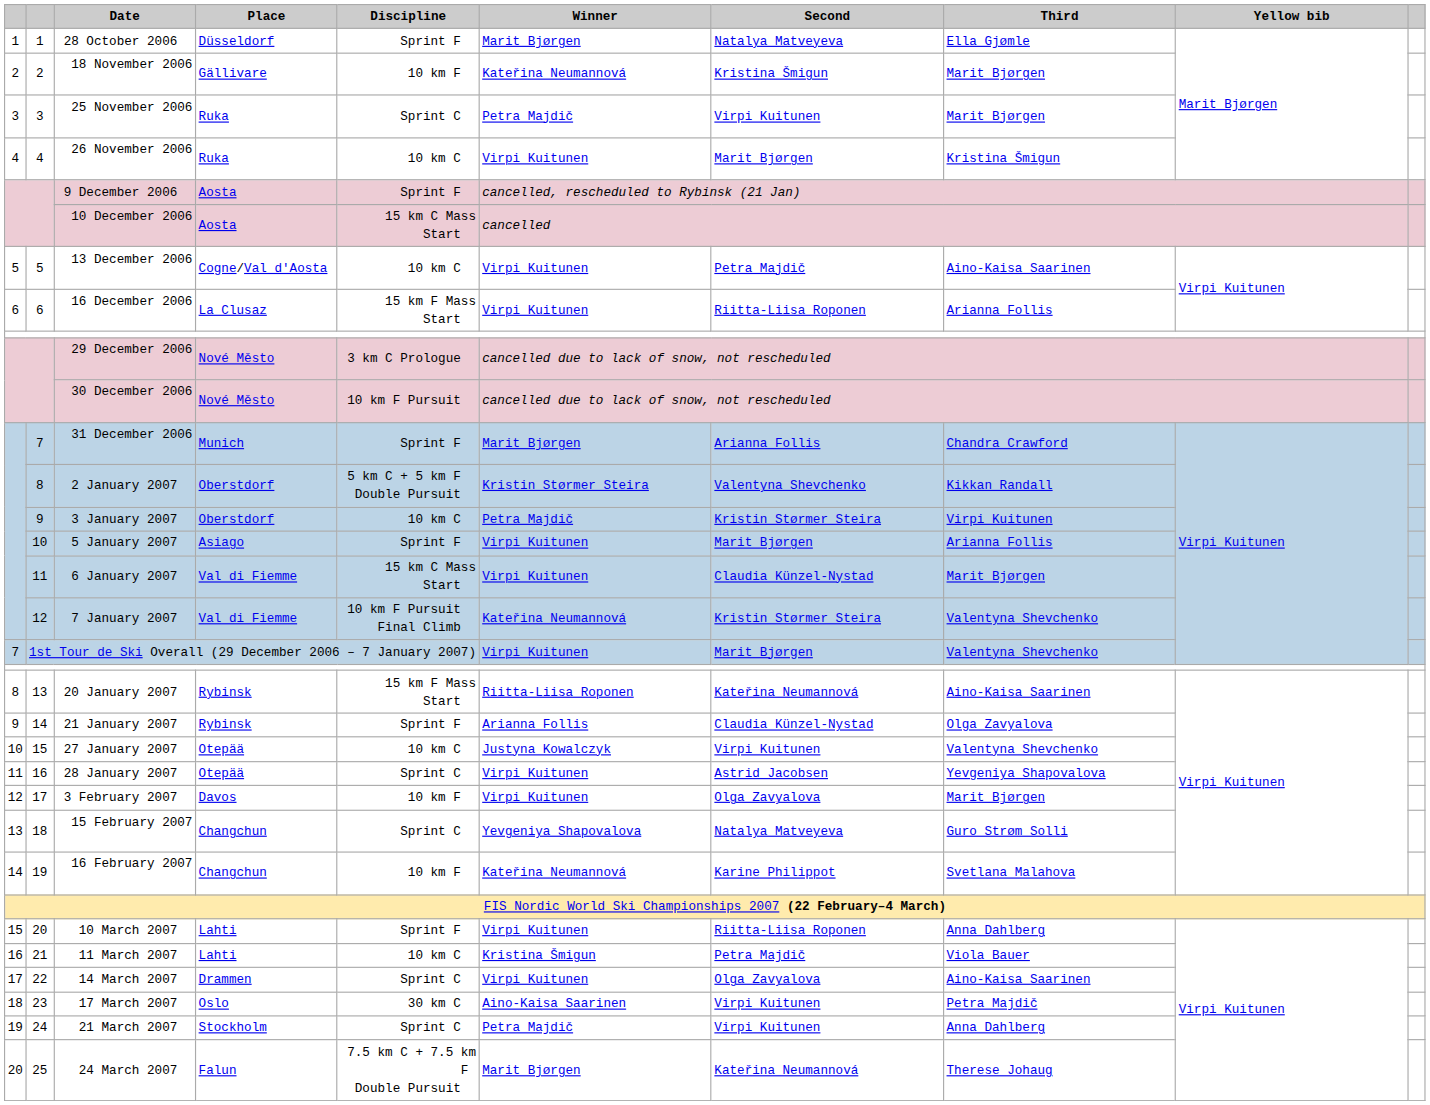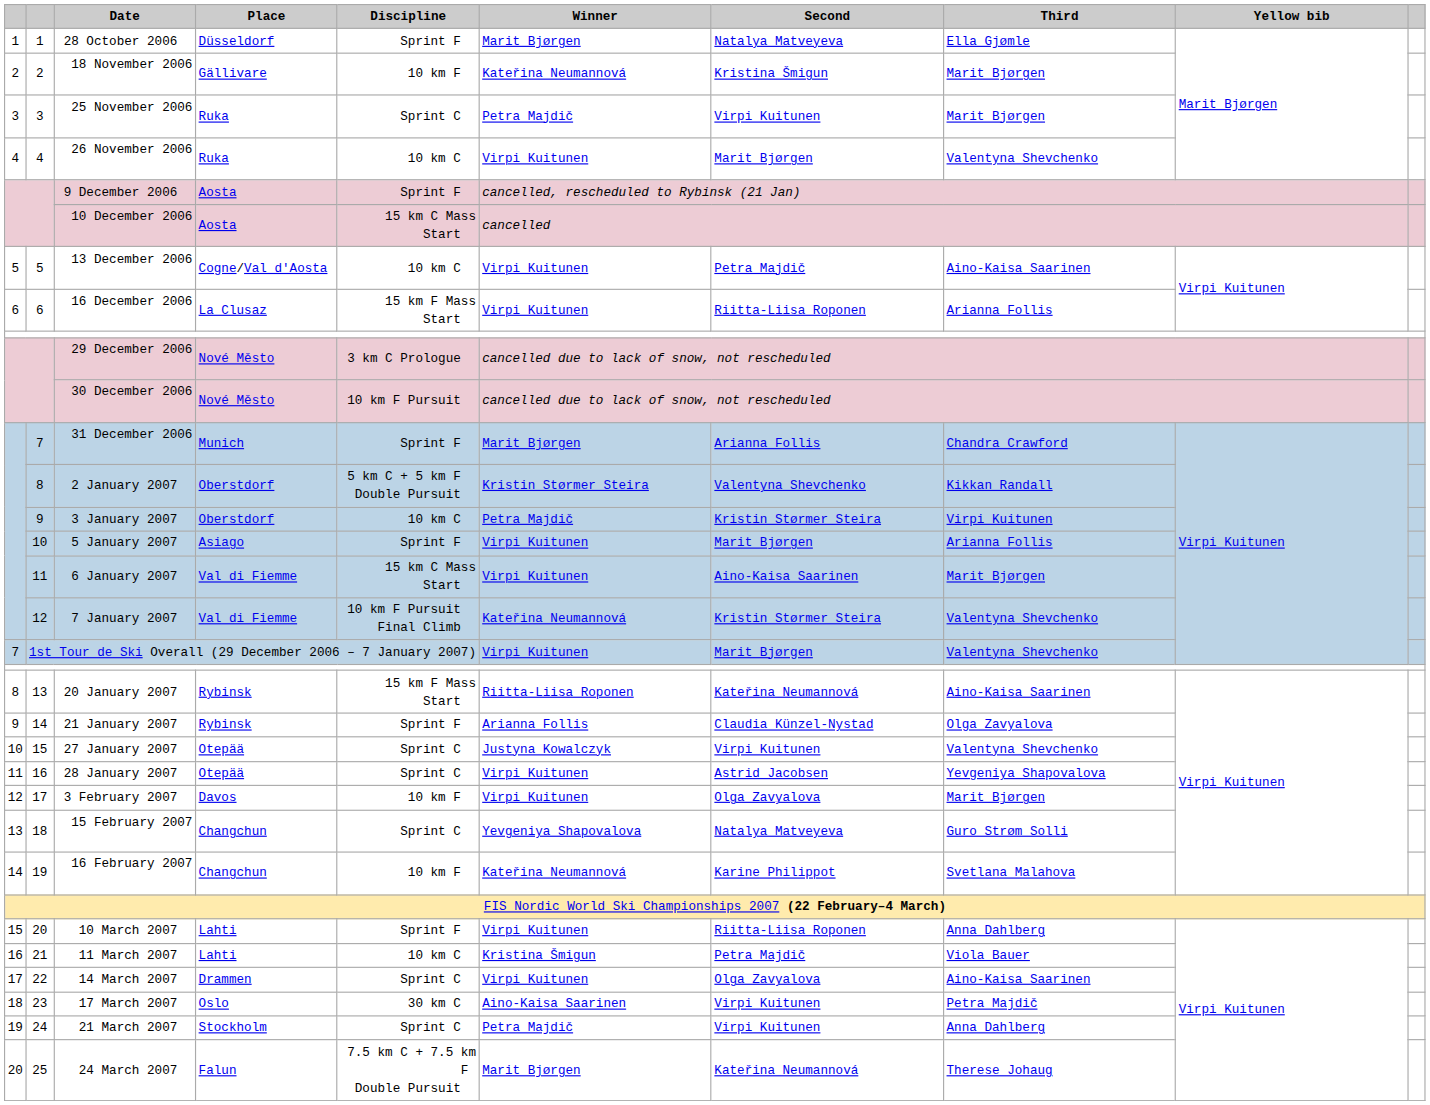 <table class="wikitable plainrowheaders" style="background:#fff; font-size:86%; line-height:16px; border:grey solid 1px; border-collapse:collapse;">
 <tr style="background:#ccc; text-align:center;">
 <th scope="col" style="background:#ccc; width=20 px;"></th>
 <th scope="col" style="background:#ccc; width=30 px;"></th>
 <th scope="col" style="background:#ccc; width:120px;">Date</th>
 <th scope="col" style="background:#ccc; width:120px;">Place</th>
 <th scope="col" style="background:#ccc; width:120px;">Discipline</th>
 <th scope="col" style="background:#ccc; width:200px;">Winner</th>
 <th scope="col" style="background:#ccc; width:200px;">Second</th>
 <th scope="col" style="background:#ccc; width:200px;">Third</th>
 <th scope="col" style="background:#ccc; width:200px;">Yellow bib</th>
 <th scope="col" style="background:#ccc; width:10px;"></th>
 </tr>
 <tr>
 <td align=center>1</td>
 <td align=center>1</td>
 <td align=right>28 October 2006  </td>
 <td> <a href='#'>Düsseldorf</a></td>
 <td align=right>Sprint F  </td>
 <td> <a href='#'>Marit Bjørgen</a></td>
 <td> <a href='#'>Natalya Matveyeva</a></td>
 <td> <a href='#'>Ella Gjømle</a></td>
 <td rowspan=4> <a href='#'>Marit Bjørgen</a></td>
 <td></td>
 </tr>
 <tr>
 <td align=center>2</td>
 <td align=center>2</td>
 <td align=right>18 November 2006  </td>
 <td> <a href='#'>Gällivare</a></td>
 <td align=right>10 km F  </td>
 <td> <a href='#'>Kateřina Neumannová</a></td>
 <td> <a href='#'>Kristina Šmigun</a></td>
 <td> <a href='#'>Marit Bjørgen</a></td>
 <td></td>
 </tr>
 <tr>
 <td align=center>3</td>
 <td align=center>3</td>
 <td align=right>25 November 2006  </td>
 <td> <a href='#'>Ruka</a></td>
 <td align=right>Sprint C  </td>
 <td> <a href='#'>Petra Majdič</a></td>
 <td> <a href='#'>Virpi Kuitunen</a></td>
 <td> <a href='#'>Marit Bjørgen</a></td>
 <td></td>
 </tr>
 <tr>
 <td align=center>4</td>
 <td align=center>4</td>
 <td align=right>26 November 2006  </td>
 <td> <a href='#'>Ruka</a></td>
 <td align=right>10 km C  </td>
 <td> <a href='#'>Virpi Kuitunen</a></td>
 <td> <a href='#'>Marit Bjørgen</a></td>
-<td> <a href='#'>Kristina Šmigun</a></td>
+<td> <a href='#'>Valentyna Shevchenko</a></td>
 <td></td>
 </tr>
 <tr bgcolor=#EDCCD5>
 <td colspan=2 rowspan=2></td>
 <td align=right>9 December 2006  </td>
 <td> <a href='#'>Aosta</a></td>
 <td align=right>Sprint F  </td>
 <td colspan=4><em>cancelled, rescheduled to Rybinsk (21 Jan)</em></td>
 <td></td>
 </tr>
 <tr bgcolor=#EDCCD5>
 <td align=right>10 December 2006  </td>
 <td> <a href='#'>Aosta</a></td>
 <td align=right>15 km C Mass Start  </td>
 <td colspan=4><em>cancelled</em></td>
 <td></td>
 </tr>
 <tr>
 <td align=center>5</td>
 <td align=center>5</td>
 <td align=right>13 December 2006  </td>
 <td> <a href='#'>Cogne</a>/<a href='#'>Val d'Aosta</a></td>
 <td align=right>10 km C  </td>
 <td> <a href='#'>Virpi Kuitunen</a></td>
 <td> <a href='#'>Petra Majdič</a></td>
 <td> <a href='#'>Aino-Kaisa Saarinen</a></td>
 <td rowspan=2> <a href='#'>Virpi Kuitunen</a></td>
 <td></td>
 </tr>
 <tr>
 <td align=center>6</td>
 <td align=center>6</td>
 <td align=right>16 December 2006  </td>
 <td> <a href='#'>La Clusaz</a></td>
 <td align=right>15 km F Mass Start  </td>
 <td> <a href='#'>Virpi Kuitunen</a></td>
 <td> <a href='#'>Riitta-Liisa Roponen</a></td>
 <td> <a href='#'>Arianna Follis</a></td>
 <td></td>
 </tr>
 <tr>
 <td colspan=10></td>
 </tr>
 <tr bgcolor=#EDCCD5>
 <td colspan=2 rowspan=2></td>
 <td align=right>29 December 2006  </td>
 <td> <a href='#'>Nové Město</a></td>
 <td align=right>3 km C Prologue  </td>
 <td colspan=4><em>cancelled due to lack of snow, not rescheduled</em></td>
 <td></td>
 </tr>
 <tr bgcolor=#EDCCD5>
 <td align=right>30 December 2006  </td>
 <td> <a href='#'>Nové Město</a></td>
 <td align=right>10 km F Pursuit  </td>
 <td colspan=4><em>cancelled due to lack of snow, not rescheduled</em></td>
 <td></td>
 </tr>
 <tr bgcolor=#BCD4E6>
 <td align=center rowspan=6></td>
 <td align=center>7</td>
 <td align=right>31 December 2006  </td>
 <td> <a href='#'>Munich</a></td>
 <td align=right>Sprint F  </td>
 <td> <a href='#'>Marit Bjørgen</a></td>
 <td> <a href='#'>Arianna Follis</a></td>
 <td> <a href='#'>Chandra Crawford</a></td>
 <td rowspan=7> <a href='#'>Virpi Kuitunen</a></td>
 <td></td>
 </tr>
 <tr bgcolor=#BCD4E6>
 <td align=center>8</td>
 <td align=right>2 January 2007  </td>
 <td> <a href='#'>Oberstdorf</a></td>
 <td align=right>5 km C + 5 km F  <br>Double Pursuit  </td>
 <td> <a href='#'>Kristin Størmer Steira</a></td>
 <td> <a href='#'>Valentyna Shevchenko</a></td>
 <td> <a href='#'>Kikkan Randall</a></td>
 <td></td>
 </tr>
 <tr bgcolor=#BCD4E6>
 <td align=center>9</td>
 <td align=right>3 January 2007  </td>
 <td> <a href='#'>Oberstdorf</a></td>
 <td align=right>10 km C  </td>
 <td> <a href='#'>Petra Majdič</a></td>
 <td> <a href='#'>Kristin Størmer Steira</a></td>
 <td> <a href='#'>Virpi Kuitunen</a></td>
 <td></td>
 </tr>
 <tr bgcolor=#BCD4E6>
 <td align=center>10</td>
 <td align=right>5 January 2007  </td>
 <td> <a href='#'>Asiago</a></td>
 <td align=right>Sprint F  </td>
 <td> <a href='#'>Virpi Kuitunen</a></td>
 <td> <a href='#'>Marit Bjørgen</a></td>
 <td> <a href='#'>Arianna Follis</a></td>
 <td></td>
 </tr>
 <tr bgcolor=#BCD4E6>
 <td align=center>11</td>
 <td align=right>6 January 2007  </td>
 <td> <a href='#'>Val di Fiemme</a></td>
 <td align=right>15 km C Mass Start  </td>
 <td> <a href='#'>Virpi Kuitunen</a></td>
-<td> <a href='#'>Claudia Künzel-Nystad</a></td>
+<td> <a href='#'>Aino-Kaisa Saarinen</a></td>
 <td> <a href='#'>Marit Bjørgen</a></td>
 <td></td>
 </tr>
 <tr bgcolor=#BCD4E6>
 <td align=center>12</td>
 <td align=right>7 January 2007  </td>
 <td> <a href='#'>Val di Fiemme</a></td>
 <td align=right>10 km F Pursuit  <br>Final Climb  </td>
 <td> <a href='#'>Kateřina Neumannová</a></td>
 <td> <a href='#'>Kristin Størmer Steira</a></td>
 <td> <a href='#'>Valentyna Shevchenko</a></td>
 <td></td>
 </tr>
 <tr bgcolor=#BCD4E6>
 <td align=center>7</td>
 <td colspan=4 align=center><a href='#'>1st Tour de Ski</a> Overall (29 December 2006 – 7 January 2007)</td>
 <td> <a href='#'>Virpi Kuitunen</a></td>
 <td> <a href='#'>Marit Bjørgen</a></td>
 <td> <a href='#'>Valentyna Shevchenko</a></td>
 <td></td>
 </tr>
 <tr>
 <td colspan=10></td>
 </tr>
 <tr>
 <td align=center>8</td>
 <td align=center>13</td>
 <td align=right>20 January 2007  </td>
 <td> <a href='#'>Rybinsk</a></td>
 <td align=right>15 km F Mass Start  </td>
 <td> <a href='#'>Riitta-Liisa Roponen</a></td>
 <td> <a href='#'>Kateřina Neumannová</a></td>
 <td> <a href='#'>Aino-Kaisa Saarinen</a></td>
 <td rowspan=7> <a href='#'>Virpi Kuitunen</a></td>
 <td></td>
 </tr>
 <tr>
 <td align=center>9</td>
 <td align=center>14</td>
 <td align=right>21 January 2007  </td>
 <td> <a href='#'>Rybinsk</a></td>
 <td align=right>Sprint F  </td>
 <td> <a href='#'>Arianna Follis</a></td>
 <td> <a href='#'>Claudia Künzel-Nystad</a></td>
 <td> <a href='#'>Olga Zavyalova</a></td>
 <td></td>
 </tr>
 <tr>
 <td align=center>10</td>
 <td align=center>15</td>
 <td align=right>27 January 2007  </td>
 <td> <a href='#'>Otepää</a></td>
-<td align=right>10 km C  </td>
+<td align=right>Sprint C  </td>
 <td> <a href='#'>Justyna Kowalczyk</a></td>
 <td> <a href='#'>Virpi Kuitunen</a></td>
 <td> <a href='#'>Valentyna Shevchenko</a></td>
 <td></td>
 </tr>
 <tr>
 <td align=center>11</td>
 <td align=center>16</td>
 <td align=right>28 January 2007  </td>
 <td> <a href='#'>Otepää</a></td>
 <td align=right>Sprint C  </td>
 <td> <a href='#'>Virpi Kuitunen</a></td>
 <td> <a href='#'>Astrid Jacobsen</a></td>
 <td> <a href='#'>Yevgeniya Shapovalova</a></td>
 <td></td>
 </tr>
 <tr>
 <td align=center>12</td>
 <td align=center>17</td>
 <td align=right>3 February 2007  </td>
 <td> <a href='#'>Davos</a></td>
 <td align=right>10 km F  </td>
 <td> <a href='#'>Virpi Kuitunen</a></td>
 <td> <a href='#'>Olga Zavyalova</a></td>
 <td> <a href='#'>Marit Bjørgen</a></td>
 <td></td>
 </tr>
 <tr>
 <td align=center>13</td>
 <td align=center>18</td>
 <td align=right>15 February 2007  </td>
 <td> <a href='#'>Changchun</a></td>
 <td align=right>Sprint C  </td>
 <td> <a href='#'>Yevgeniya Shapovalova</a></td>
 <td> <a href='#'>Natalya Matveyeva</a></td>
 <td> <a href='#'>Guro Strøm Solli</a></td>
 <td></td>
 </tr>
 <tr>
 <td align=center>14</td>
 <td align=center>19</td>
 <td align=right>16 February 2007  </td>
 <td> <a href='#'>Changchun</a></td>
 <td align=right>10 km F  </td>
 <td> <a href='#'>Kateřina Neumannová</a></td>
 <td> <a href='#'>Karine Philippot</a></td>
 <td> <a href='#'>Svetlana Malahova</a></td>
 <td></td>
 </tr>
 <tr style="background:#FFEBAD">
 <td colspan=10  align="center"><a href='#'>FIS Nordic World Ski Championships 2007</a> <strong>(22 February–4 March)</strong></td>
 </tr>
 <tr>
 <td align=center>15</td>
 <td align=center>20</td>
 <td align=right>10 March 2007  </td>
 <td> <a href='#'>Lahti</a></td>
 <td align=right>Sprint F  </td>
 <td> <a href='#'>Virpi Kuitunen</a></td>
 <td> <a href='#'>Riitta-Liisa Roponen</a></td>
 <td> <a href='#'>Anna Dahlberg</a></td>
 <td rowspan=6> <a href='#'>Virpi Kuitunen</a></td>
 <td></td>
 </tr>
 <tr>
 <td align=center>16</td>
 <td align=center>21</td>
 <td align=right>11 March 2007  </td>
 <td> <a href='#'>Lahti</a></td>
 <td align=right>10 km C  </td>
 <td> <a href='#'>Kristina Šmigun</a></td>
 <td> <a href='#'>Petra Majdič</a></td>
 <td> <a href='#'>Viola Bauer</a></td>
 <td></td>
 </tr>
 <tr>
 <td align=center>17</td>
 <td align=center>22</td>
 <td align=right>14 March 2007  </td>
 <td> <a href='#'>Drammen</a></td>
 <td align=right>Sprint C  </td>
 <td> <a href='#'>Virpi Kuitunen</a></td>
 <td> <a href='#'>Olga Zavyalova</a></td>
 <td> <a href='#'>Aino-Kaisa Saarinen</a></td>
 <td></td>
 </tr>
 <tr>
 <td align=center>18</td>
 <td align=center>23</td>
 <td align=right>17 March 2007  </td>
 <td> <a href='#'>Oslo</a></td>
 <td align=right>30 km C  </td>
 <td> <a href='#'>Aino-Kaisa Saarinen</a></td>
 <td> <a href='#'>Virpi Kuitunen</a></td>
 <td> <a href='#'>Petra Majdič</a></td>
 <td></td>
 </tr>
 <tr>
 <td align=center>19</td>
 <td align=center>24</td>
 <td align=right>21 March 2007  </td>
 <td> <a href='#'>Stockholm</a></td>
 <td align=right>Sprint C  </td>
 <td> <a href='#'>Petra Majdič</a></td>
 <td> <a href='#'>Virpi Kuitunen</a></td>
 <td> <a href='#'>Anna Dahlberg</a></td>
 <td></td>
 </tr>
 <tr>
 <td align=center>20</td>
 <td align=center>25</td>
 <td align=right>24 March 2007  </td>
 <td> <a href='#'>Falun</a></td>
 <td align=right>7.5 km C + 7.5 km F <br>Double Pursuit  </td>
 <td> <a href='#'>Marit Bjørgen</a></td>
 <td> <a href='#'>Kateřina Neumannová</a></td>
 <td> <a href='#'>Therese Johaug</a></td>
 <td></td>
 </tr>
 </table>
